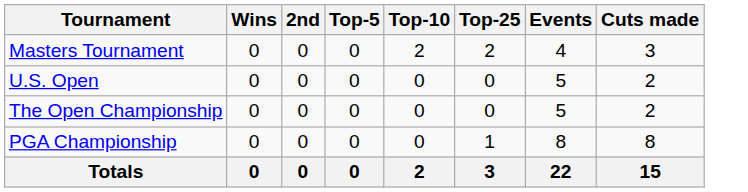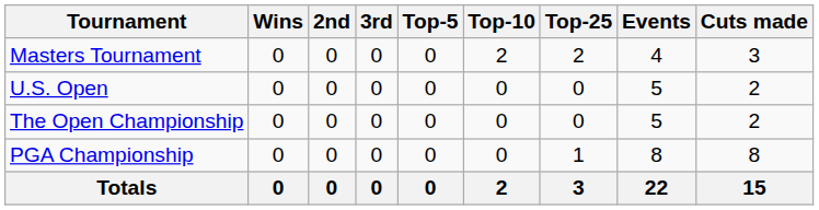 <table class=wikitable style=text-align:center>
 <tr>
 <th>Tournament</th>
 <th>Wins</th>
 <th>2nd</th>
+<th>3rd</th>
 <th>Top-5</th>
 <th>Top-10</th>
 <th>Top-25</th>
 <th>Events</th>
 <th>Cuts made</th>
 </tr>
 <tr>
 <td align=left><a href='#'>Masters Tournament</a></td>
+<td>0</td>
 <td>0</td>
 <td>0</td>
 <td>0</td>
 <td>2</td>
 <td>2</td>
 <td>4</td>
 <td>3</td>
 </tr>
 <tr>
 <td align=left><a href='#'>U.S. Open</a></td>
 <td>0</td>
 <td>0</td>
 <td>0</td>
 <td>0</td>
 <td>0</td>
+<td>0</td>
 <td>5</td>
 <td>2</td>
 </tr>
 <tr>
 <td align=left><a href='#'>The Open Championship</a></td>
+<td>0</td>
 <td>0</td>
 <td>0</td>
 <td>0</td>
 <td>0</td>
 <td>0</td>
 <td>5</td>
 <td>2</td>
 </tr>
 <tr>
 <td align=left><a href='#'>PGA Championship</a></td>
 <td>0</td>
 <td>0</td>
 <td>0</td>
 <td>0</td>
+<td>0</td>
 <td>1</td>
 <td>8</td>
 <td>8</td>
 </tr>
 <tr>
 <th>Totals</th>
 <th>0</th>
 <th>0</th>
 <th>0</th>
+<th>0</th>
 <th>2</th>
 <th>3</th>
 <th>22</th>
 <th>15</th>
 </tr>
 </table>
